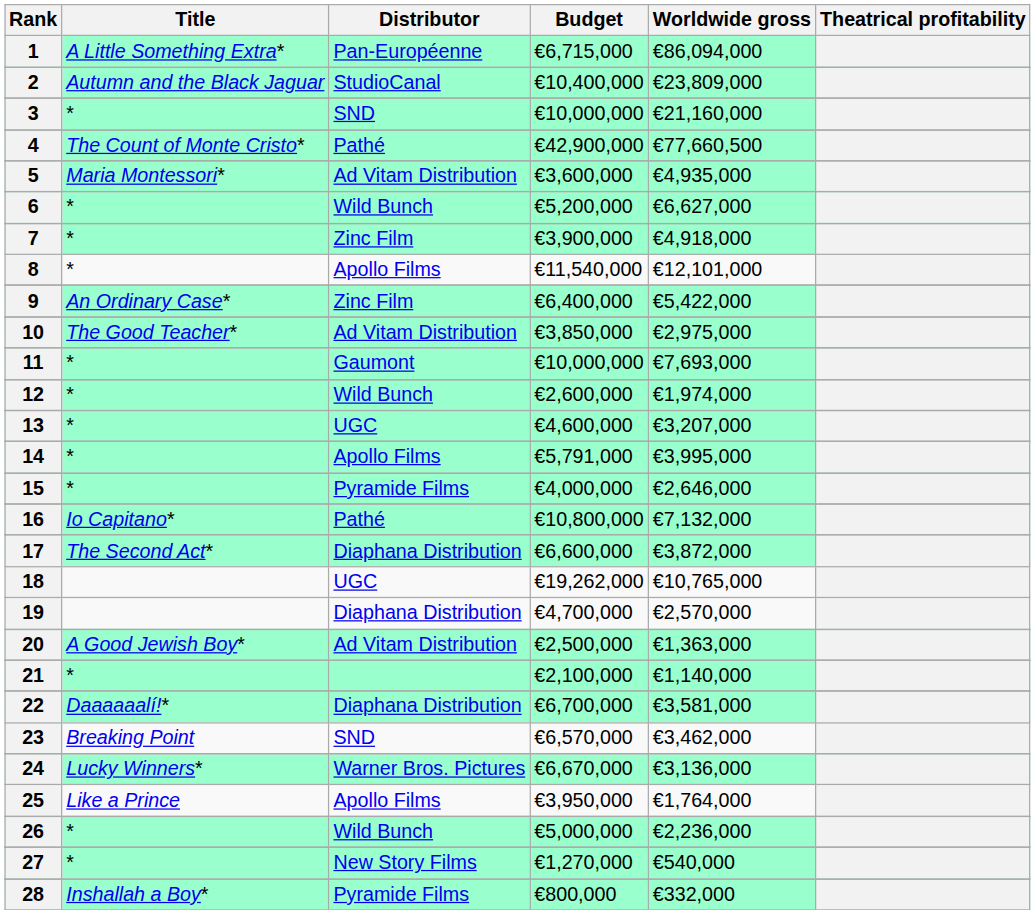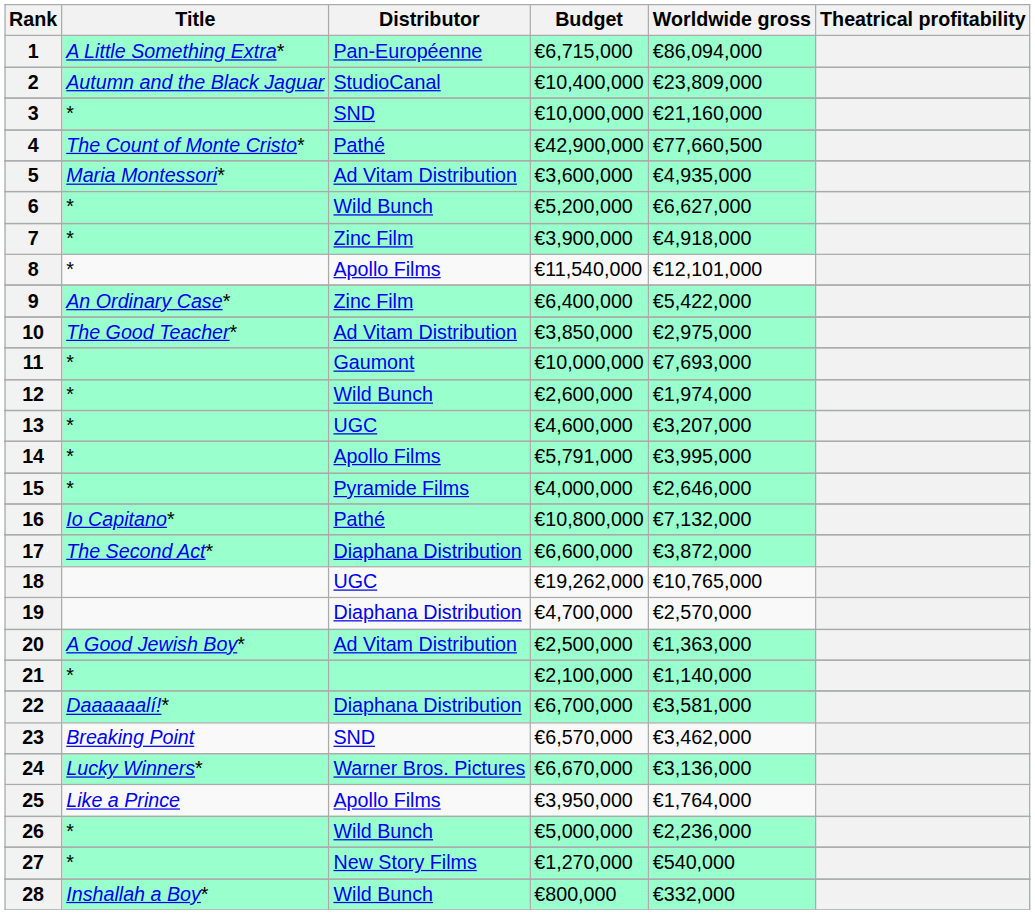 <table class="wikitable sortable" style="margin:auto; margin:auto;">
 <tr>
 <th>Rank</th>
 <th>Title</th>
 <th>Distributor</th>
 <th>Budget</th>
 <th>Worldwide gross</th>
 <th>Theatrical profitability</th>
 </tr>
 <tr style="background:#9fc;">
 <th style="text-align:center;">1</th>
 <td><em><a href='#'>A Little Something Extra</a></em>*</td>
 <td><a href='#'>Pan-Européenne</a></td>
 <td>€6,715,000</td>
 <td>€86,094,000</td>
 <th style="text-align:center;"></th>
 </tr>
 <tr>
 </tr>
 <tr style="background:#9fc;">
 <th style="text-align:center;">2</th>
 <td><em><a href='#'>Autumn and the Black Jaguar</a></em></td>
 <td><a href='#'>StudioCanal</a></td>
 <td>€10,400,000</td>
 <td>€23,809,000</td>
 <th style="text-align:center;"></th>
 </tr>
 <tr>
 </tr>
 <tr style="background:#9fc;">
 <th style="text-align:center;">3</th>
 <td><em></em>*</td>
 <td><a href='#'>SND</a></td>
 <td>€10,000,000</td>
 <td>€21,160,000</td>
 <th style="text-align:center;"></th>
 </tr>
 <tr>
 </tr>
 <tr style="background:#9fc;">
 <th style="text-align:center;">4</th>
 <td><em><a href='#'>The Count of Monte Cristo</a></em>*</td>
 <td><a href='#'>Pathé</a></td>
 <td>€42,900,000</td>
 <td>€77,660,500</td>
 <th style="text-align:center;"></th>
 </tr>
 <tr>
 </tr>
 <tr style="background:#9fc;">
 <th style="text-align:center;">5</th>
 <td><em><a href='#'>Maria Montessori</a></em>*</td>
 <td><a href='#'>Ad Vitam Distribution</a></td>
 <td>€3,600,000</td>
 <td>€4,935,000</td>
 <th style="text-align:center;"></th>
 </tr>
 <tr>
 </tr>
 <tr style="background:#9fc;">
 <th style="text-align:center;">6</th>
 <td><em></em>*</td>
 <td><a href='#'>Wild Bunch</a></td>
 <td>€5,200,000</td>
 <td>€6,627,000</td>
 <th style="text-align:center;"></th>
 </tr>
 <tr>
 </tr>
 <tr style="background:#9fc;">
 <th style="text-align:center;">7</th>
 <td><em></em>*</td>
 <td><a href='#'>Zinc Film</a></td>
 <td>€3,900,000</td>
 <td>€4,918,000</td>
 <th style="text-align:center;"></th>
 </tr>
 <tr>
 <th style="text-align:center;">8</th>
 <td><em></em>*</td>
 <td><a href='#'>Apollo Films</a></td>
 <td>€11,540,000</td>
 <td>€12,101,000</td>
 <th style="text-align:center;"></th>
 </tr>
 <tr>
 </tr>
 <tr style="background:#9fc;">
 <th style="text-align:center;">9</th>
 <td><em><a href='#'>An Ordinary Case</a></em>*</td>
 <td><a href='#'>Zinc Film</a></td>
 <td>€6,400,000</td>
 <td>€5,422,000</td>
 <th style="text-align:center;"></th>
 </tr>
 <tr>
 </tr>
 <tr style="background:#9fc;">
 <th style="text-align:center;">10</th>
 <td><em><a href='#'>The Good Teacher</a></em>*</td>
 <td><a href='#'>Ad Vitam Distribution</a></td>
 <td>€3,850,000</td>
 <td>€2,975,000</td>
 <th style="text-align:center;"></th>
 </tr>
 <tr>
 </tr>
 <tr style="background:#9fc;">
 <th style="text-align:center;">11</th>
 <td><em></em>*</td>
 <td><a href='#'>Gaumont</a></td>
 <td>€10,000,000</td>
 <td>€7,693,000</td>
 <th style="text-align:center;"></th>
 </tr>
 <tr>
 </tr>
 <tr style="background:#9fc;">
 <th style="text-align:center;">12</th>
 <td><em></em>*</td>
 <td><a href='#'>Wild Bunch</a></td>
 <td>€2,600,000</td>
 <td>€1,974,000</td>
 <th style="text-align:center;"></th>
 </tr>
 <tr>
 </tr>
 <tr style="background:#9fc;">
 <th style="text-align:center;">13</th>
 <td><em></em>*</td>
 <td><a href='#'>UGC</a></td>
 <td>€4,600,000</td>
 <td>€3,207,000</td>
 <th style="text-align:center;"></th>
 </tr>
 <tr>
 </tr>
 <tr style="background:#9fc;">
 <th style="text-align:center;">14</th>
 <td><em></em>*</td>
 <td><a href='#'>Apollo Films</a></td>
 <td>€5,791,000</td>
 <td>€3,995,000</td>
 <th style="text-align:center;"></th>
 </tr>
 <tr>
 </tr>
 <tr style="background:#9fc;">
 <th style="text-align:center;">15</th>
 <td><em></em>*</td>
 <td><a href='#'>Pyramide Films</a></td>
 <td>€4,000,000</td>
 <td>€2,646,000</td>
 <th style="text-align:center;"></th>
 </tr>
 <tr>
 </tr>
 <tr style="background:#9fc;">
 <th style="text-align:center;">16</th>
 <td><em><a href='#'>Io Capitano</a></em>*</td>
 <td><a href='#'>Pathé</a></td>
 <td>€10,800,000</td>
 <td>€7,132,000</td>
 <th style="text-align:center;"></th>
 </tr>
 <tr>
 </tr>
 <tr style="background:#9fc;">
 <th style="text-align:center;">17</th>
 <td><em><a href='#'>The Second Act</a></em>*</td>
 <td><a href='#'>Diaphana Distribution</a></td>
 <td>€6,600,000</td>
 <td>€3,872,000</td>
 <th style="text-align:center;"></th>
 </tr>
 <tr>
 <th style="text-align:center;">18</th>
 <td><em></em></td>
 <td><a href='#'>UGC</a></td>
 <td>€19,262,000</td>
 <td>€10,765,000</td>
 <th style="text-align:center;"></th>
 </tr>
 <tr>
 <th style="text-align:center;">19</th>
 <td><em></em></td>
 <td><a href='#'>Diaphana Distribution</a></td>
 <td>€4,700,000</td>
 <td>€2,570,000</td>
 <th style="text-align:center;"></th>
 </tr>
 <tr>
 </tr>
 <tr style="background:#9fc;">
 <th style="text-align:center;">20</th>
 <td><em><a href='#'>A Good Jewish Boy</a></em>*</td>
 <td><a href='#'>Ad Vitam Distribution</a></td>
 <td>€2,500,000</td>
 <td>€1,363,000</td>
 <th style="text-align:center;"></th>
 </tr>
 <tr>
 </tr>
 <tr style="background:#9fc;">
 <th style="text-align:center;">21</th>
 <td><em></em>*</td>
 <td></td>
 <td>€2,100,000</td>
 <td>€1,140,000</td>
 <th style="text-align:center;"></th>
 </tr>
 <tr>
 </tr>
 <tr style="background:#9fc;">
 <th style="text-align:center;">22</th>
 <td><em><a href='#'>Daaaaaalí!</a></em>*</td>
 <td><a href='#'>Diaphana Distribution</a></td>
 <td>€6,700,000</td>
 <td>€3,581,000</td>
 <th style="text-align:center;"></th>
 </tr>
 <tr>
 <th style="text-align:center;">23</th>
 <td><em><a href='#'>Breaking Point</a></em></td>
 <td><a href='#'>SND</a></td>
 <td>€6,570,000</td>
 <td>€3,462,000</td>
 <th style="text-align:center;"></th>
 </tr>
 <tr>
 </tr>
 <tr style="background:#9fc;">
 <th style="text-align:center;">24</th>
 <td><em><a href='#'>Lucky Winners</a></em>*</td>
 <td><a href='#'>Warner Bros. Pictures</a></td>
 <td>€6,670,000</td>
 <td>€3,136,000</td>
 <th style="text-align:center;"></th>
 </tr>
 <tr>
 <th style="text-align:center;">25</th>
 <td><em><a href='#'>Like a Prince</a></em></td>
 <td><a href='#'>Apollo Films</a></td>
 <td>€3,950,000</td>
 <td>€1,764,000</td>
 <th style="text-align:center;"></th>
 </tr>
 <tr>
 </tr>
 <tr style="background:#9fc;">
 <th style="text-align:center;">26</th>
 <td><em></em>*</td>
 <td><a href='#'>Wild Bunch</a></td>
 <td>€5,000,000</td>
 <td>€2,236,000</td>
 <th style="text-align:center;"></th>
 </tr>
 <tr>
 </tr>
 <tr style="background:#9fc;">
 <th style="text-align:center;">27</th>
 <td><em></em>*</td>
 <td><a href='#'>New Story Films</a></td>
 <td>€1,270,000</td>
 <td>€540,000</td>
 <th style="text-align:center;"></th>
 </tr>
 <tr>
 </tr>
 <tr style="background:#9fc;">
 <th style="text-align:center;">28</th>
 <td><em><a href='#'>Inshallah a Boy</a></em>*</td>
-<td><a href='#'>Pyramide Films</a></td>
+<td><a href='#'>Wild Bunch</a></td>
 <td>€800,000</td>
 <td>€332,000</td>
 <th style="text-align:center;"></th>
 </tr>
 </table>
